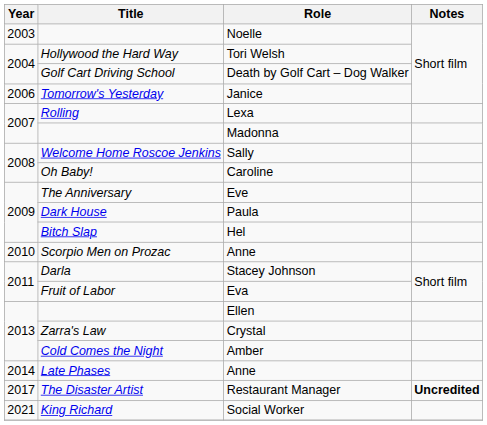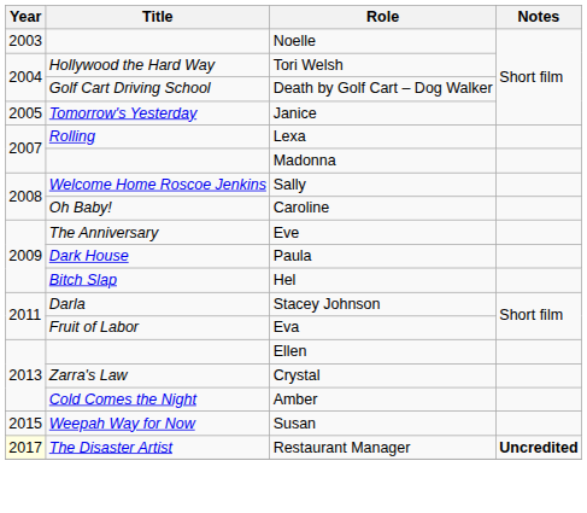 <table class="wikitable sortable">
 <tr>
 <th>Year</th>
 <th>Title</th>
 <th>Role</th>
 <th class="unsortable">Notes</th>
 </tr>
 <tr>
 <td>2003</td>
 <td><em></em></td>
 <td>Noelle</td>
 <td rowspan="4">Short film</td>
 </tr>
 <tr>
 <td rowspan="2">2004</td>
 <td><em>Hollywood the Hard Way</em></td>
 <td>Tori Welsh</td>
 </tr>
 <tr>
 <td><em>Golf Cart Driving School</em></td>
 <td>Death by Golf Cart – Dog Walker</td>
 </tr>
 <tr>
-<td>2006</td>
+<td>2005</td>
 <td><em><a href='#'>Tomorrow's Yesterday</a></em></td>
 <td>Janice</td>
 </tr>
 <tr>
 <td rowspan="2">2007</td>
 <td><em><a href='#'>Rolling</a></em></td>
 <td>Lexa</td>
 <td></td>
 </tr>
 <tr>
 <td><em></em></td>
 <td>Madonna</td>
 <td></td>
 </tr>
 <tr>
 <td rowspan="2">2008</td>
 <td><em><a href='#'>Welcome Home Roscoe Jenkins</a></em></td>
 <td>Sally</td>
 <td></td>
 </tr>
 <tr>
 <td><em>Oh Baby!</em></td>
 <td>Caroline</td>
 <td></td>
 </tr>
 <tr>
 <td rowspan="3">2009</td>
 <td><em>The Anniversary</em></td>
 <td>Eve</td>
 <td></td>
 </tr>
 <tr>
 <td><em><a href='#'>Dark House</a></em></td>
 <td>Paula</td>
 <td></td>
 </tr>
 <tr>
 <td><em><a href='#'>Bitch Slap</a></em></td>
 <td>Hel</td>
 <td></td>
 </tr>
 <tr>
-<td>2010</td>
-<td><em>Scorpio Men on Prozac</em></td>
-<td>Anne</td>
-<td></td>
-</tr>
-<tr>
 <td rowspan="2">2011</td>
 <td><em>Darla</em></td>
 <td>Stacey Johnson</td>
 <td rowspan="2">Short film</td>
 </tr>
 <tr>
 <td><em>Fruit of Labor</em></td>
 <td>Eva</td>
 </tr>
 <tr>
 <td rowspan="3">2013</td>
 <td><em></em></td>
 <td>Ellen</td>
 <td></td>
 </tr>
 <tr>
 <td><em>Zarra's Law</em></td>
 <td>Crystal</td>
 <td></td>
 </tr>
 <tr>
 <td><em><a href='#'>Cold Comes the Night</a></em></td>
 <td>Amber</td>
 <td></td>
 </tr>
 <tr>
-<td>2014</td>
-<td><em><a href='#'>Late Phases</a></em></td>
-<td>Anne</td>
+<td>2015</td>
+<td><em><a href='#'>Weepah Way for Now</a></em></td>
+<td>Susan</td>
 <td></td>
 </tr>
 <tr>
-<td>2017</td>
+<td style="background: lightyellow;">2017</td>
 <td><em><a href='#'>The Disaster Artist</a></em></td>
 <td>Restaurant Manager</td>
 <td><strong>Uncredited</strong></td>
 </tr>
 <tr>
-<td>2021</td>
-<td><em><a href='#'>King Richard</a></em></td>
-<td>Social Worker</td>
-<td></td>
-</tr>
-<tr>
 </tr>
 </table>
